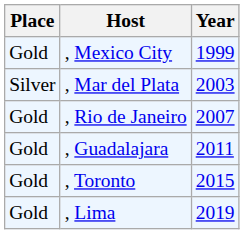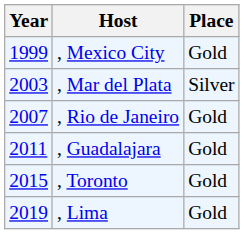 <table class="wikitable" style="font-size: 95%">
 <tr style="background:#efefef">
+<th>Year</th>
+<th>Host</th>
 <th>Place</th>
-<th>Host</th>
-<th>Year</th>
 </tr>
 <tr bgcolor=#EDF6FF>
+<td><a href='#'>1999</a></td>
+<td>, <a href='#'>Mexico City</a></td>
 <td>Gold</td>
-<td>, <a href='#'>Mexico City</a></td>
-<td><a href='#'>1999</a></td>
 </tr>
 <tr bgcolor=#EDF6FF>
+<td><a href='#'>2003</a></td>
+<td>, <a href='#'>Mar del Plata</a></td>
 <td>Silver</td>
-<td>, <a href='#'>Mar del Plata</a></td>
-<td><a href='#'>2003</a></td>
 </tr>
 <tr bgcolor=#EDF6FF>
+<td><a href='#'>2007</a></td>
+<td>, <a href='#'>Rio de Janeiro</a></td>
 <td>Gold</td>
-<td>, <a href='#'>Rio de Janeiro</a></td>
-<td><a href='#'>2007</a></td>
 </tr>
 <tr bgcolor=#EDF6FF>
+<td><a href='#'>2011</a></td>
+<td>, <a href='#'>Guadalajara</a></td>
 <td>Gold</td>
-<td>, <a href='#'>Guadalajara</a></td>
-<td><a href='#'>2011</a></td>
 </tr>
 <tr bgcolor=#EDF6FF>
+<td><a href='#'>2015</a></td>
+<td>, <a href='#'>Toronto</a></td>
 <td>Gold</td>
-<td>, <a href='#'>Toronto</a></td>
-<td><a href='#'>2015</a></td>
 </tr>
 <tr bgcolor=#EDF6FF>
+<td><a href='#'>2019</a></td>
+<td>, <a href='#'>Lima</a></td>
 <td>Gold</td>
-<td>, <a href='#'>Lima</a></td>
-<td><a href='#'>2019</a></td>
 </tr>
 </table>
